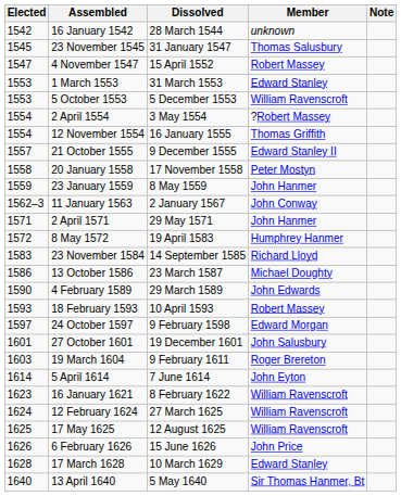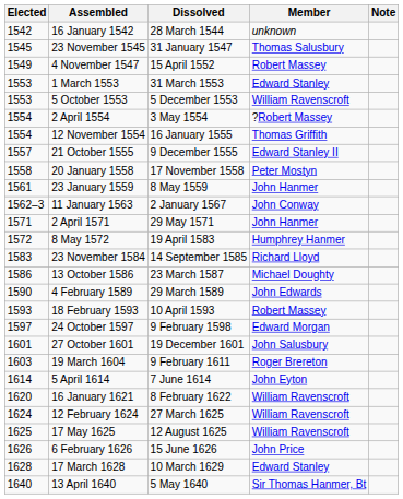 <table class="wikitable">
 <tr>
 <th>Elected</th>
 <th>Assembled</th>
 <th>Dissolved</th>
 <th>Member</th>
 <th>Note</th>
 </tr>
 <tr>
 <td>1542</td>
 <td>16 January 1542</td>
 <td>28 March 1544</td>
 <td><em>unknown</em></td>
 <td></td>
 </tr>
 <tr>
 <td>1545</td>
 <td>23 November 1545</td>
 <td>31 January 1547</td>
 <td><a href='#'>Thomas Salusbury</a></td>
 <td></td>
 </tr>
 <tr>
-<td>1547</td>
+<td>1549</td>
 <td>4 November 1547</td>
 <td>15 April 1552</td>
 <td><a href='#'>Robert Massey</a></td>
 <td></td>
 </tr>
 <tr>
 <td>1553</td>
 <td>1 March 1553</td>
 <td>31 March 1553</td>
 <td><a href='#'>Edward Stanley</a></td>
 <td></td>
 </tr>
 <tr>
 <td>1553</td>
 <td>5 October 1553</td>
 <td>5 December 1553</td>
 <td><a href='#'>William Ravenscroft</a></td>
 <td></td>
 </tr>
 <tr>
 <td>1554</td>
 <td>2 April 1554</td>
 <td>3 May 1554</td>
 <td>?<a href='#'>Robert Massey</a></td>
 <td></td>
 </tr>
 <tr>
 <td>1554</td>
 <td>12 November 1554</td>
 <td>16 January 1555</td>
 <td><a href='#'>Thomas Griffith</a></td>
 <td></td>
 </tr>
 <tr>
 <td>1557</td>
 <td>21 October 1555</td>
 <td>9 December 1555</td>
 <td><a href='#'>Edward Stanley II</a></td>
 <td></td>
 </tr>
 <tr>
 <td>1558</td>
 <td>20 January 1558</td>
 <td>17 November 1558</td>
 <td><a href='#'>Peter Mostyn</a></td>
 <td></td>
 </tr>
 <tr>
-<td>1559</td>
+<td>1561</td>
 <td>23 January 1559</td>
 <td>8 May 1559</td>
 <td><a href='#'>John Hanmer</a></td>
 </tr>
 <tr>
 <td>1562–3</td>
 <td>11 January 1563</td>
 <td>2 January 1567</td>
 <td><a href='#'>John Conway</a>   </td>
 <td></td>
 </tr>
 <tr>
 <td>1571</td>
 <td>2 April 1571</td>
 <td>29 May 1571</td>
 <td><a href='#'>John Hanmer</a></td>
 <td></td>
 </tr>
 <tr>
 <td>1572</td>
 <td>8 May 1572</td>
 <td>19 April 1583</td>
 <td><a href='#'>Humphrey Hanmer</a>   </td>
 <td></td>
 </tr>
 <tr>
 <td>1583</td>
 <td>23 November 1584</td>
 <td>14 September 1585</td>
 <td><a href='#'>Richard Lloyd</a>  </td>
 <td></td>
 </tr>
 <tr>
 <td>1586</td>
 <td>13 October 1586</td>
 <td>23 March 1587</td>
 <td><a href='#'>Michael Doughty</a>    </td>
 <td></td>
 </tr>
 <tr>
 <td>1590</td>
 <td>4 February 1589</td>
 <td>29 March 1589</td>
 <td><a href='#'>John Edwards</a></td>
 <td></td>
 </tr>
 <tr>
 <td>1593</td>
 <td>18 February 1593</td>
 <td>10 April 1593</td>
 <td><a href='#'>Robert Massey</a></td>
 <td></td>
 </tr>
 <tr>
 <td>1597</td>
 <td>24 October 1597</td>
 <td>9 February 1598</td>
 <td><a href='#'>Edward Morgan</a>  </td>
 <td></td>
 </tr>
 <tr>
 <td>1601</td>
 <td>27 October 1601</td>
 <td>19 December 1601</td>
 <td><a href='#'>John Salusbury</a></td>
 <td></td>
 </tr>
 <tr>
 <td>1603</td>
 <td>19 March 1604</td>
 <td>9 February 1611</td>
 <td><a href='#'>Roger Brereton</a></td>
 <td></td>
 </tr>
 <tr>
 <td>1614</td>
 <td>5 April 1614</td>
 <td>7 June 1614</td>
 <td><a href='#'>John Eyton</a></td>
 <td></td>
 </tr>
 <tr>
-<td>1623</td>
+<td>1620</td>
 <td>16 January 1621</td>
 <td>8 February 1622</td>
 <td><a href='#'>William Ravenscroft</a></td>
 <td></td>
 </tr>
 <tr>
 <td>1624</td>
 <td>12 February 1624</td>
 <td>27 March 1625</td>
 <td><a href='#'>William Ravenscroft</a></td>
 <td></td>
 </tr>
 <tr>
 <td>1625</td>
 <td>17 May 1625</td>
 <td>12 August 1625</td>
 <td><a href='#'>William Ravenscroft</a></td>
 <td></td>
 </tr>
 <tr>
 <td>1626</td>
 <td>6 February 1626</td>
 <td>15 June 1626</td>
 <td><a href='#'>John Price</a></td>
 <td></td>
 </tr>
 <tr>
 <td>1628</td>
 <td>17 March 1628</td>
 <td>10 March 1629</td>
 <td><a href='#'>Edward Stanley</a></td>
 <td></td>
 </tr>
 <tr>
 <td>1640</td>
 <td>13 April 1640</td>
 <td>5 May 1640</td>
 <td><a href='#'>Sir Thomas Hanmer, Bt</a></td>
 <td></td>
 </tr>
 </table>
